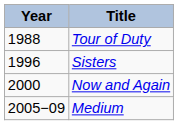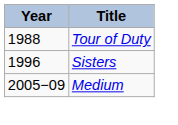 <table class="wikitable" style="font-size:95%;">
 <tr>
 <th style="background:#B0C4DE;">Year</th>
 <th style="background:#B0C4DE;">Title</th>
 </tr>
 <tr>
 <td>1988</td>
 <td><em><a href='#'>Tour of Duty</a></em></td>
 </tr>
 <tr>
 <td>1996</td>
 <td><em><a href='#'>Sisters</a></em></td>
 </tr>
 <tr>
-<td>2000</td>
-<td><em><a href='#'>Now and Again</a></em></td>
-</tr>
-<tr>
 <td>2005−09</td>
 <td><em><a href='#'>Medium</a></em></td>
 </tr>
 </table>
